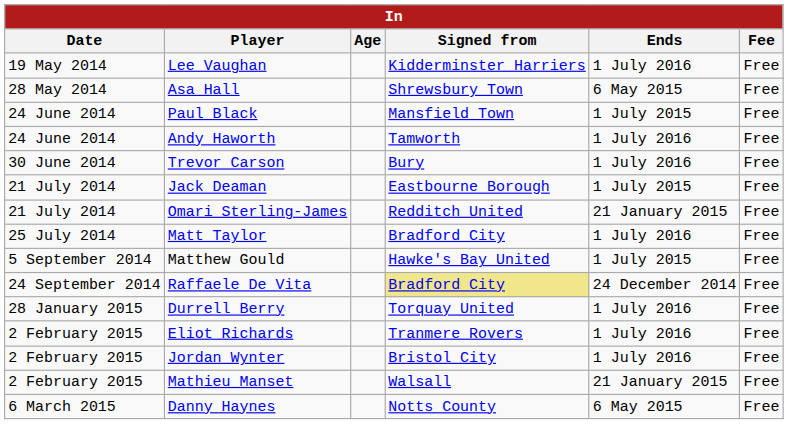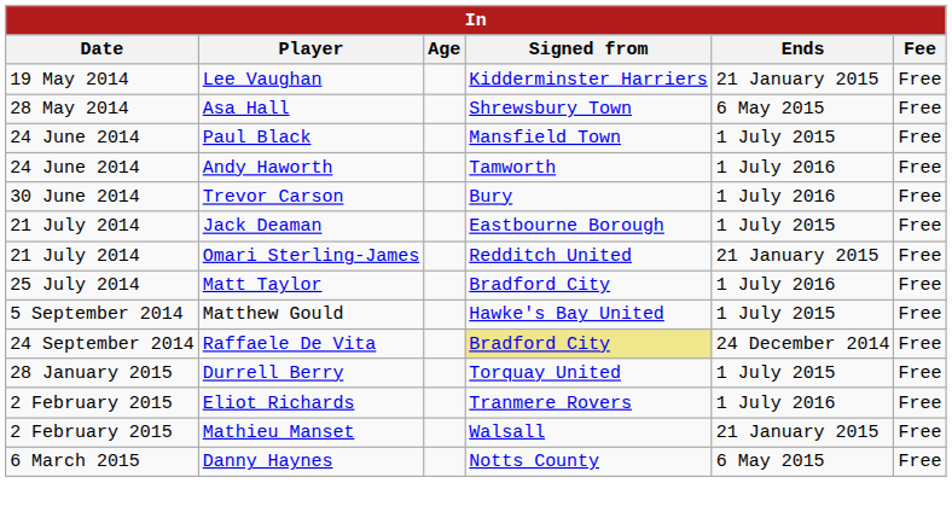 <table class="wikitable">
 <tr>
 <th colspan="6" style="background:#B11B1B; color:#fff; ">In</th>
 </tr>
 <tr>
 <th>Date</th>
 <th>Player</th>
 <th>Age</th>
 <th>Signed from</th>
 <th>Ends</th>
 <th>Fee</th>
 </tr>
 <tr>
 <td>19 May 2014</td>
 <td> <a href='#'>Lee Vaughan</a></td>
 <td></td>
 <td><a href='#'>Kidderminster Harriers</a></td>
-<td>1 July 2016</td>
+<td>21 January 2015</td>
 <td>Free</td>
 </tr>
 <tr>
 <td>28 May 2014</td>
 <td> <a href='#'>Asa Hall</a></td>
 <td></td>
 <td><a href='#'>Shrewsbury Town</a></td>
 <td>6 May 2015</td>
 <td>Free</td>
 </tr>
 <tr>
 <td>24 June 2014</td>
 <td> <a href='#'>Paul Black</a></td>
 <td></td>
 <td><a href='#'>Mansfield Town</a></td>
 <td>1 July 2015</td>
 <td>Free</td>
 </tr>
 <tr>
 <td>24 June 2014</td>
 <td> <a href='#'>Andy Haworth</a></td>
 <td></td>
 <td><a href='#'>Tamworth</a></td>
 <td>1 July 2016</td>
 <td>Free</td>
 </tr>
 <tr>
 <td>30 June 2014</td>
 <td> <a href='#'>Trevor Carson</a></td>
 <td></td>
 <td><a href='#'>Bury</a></td>
 <td>1 July 2016</td>
 <td>Free</td>
 </tr>
 <tr>
 <td>21 July 2014</td>
 <td> <a href='#'>Jack Deaman</a></td>
 <td></td>
 <td><a href='#'>Eastbourne Borough</a></td>
 <td>1 July 2015</td>
 <td>Free</td>
 </tr>
 <tr>
 <td>21 July 2014</td>
 <td> <a href='#'>Omari Sterling-James</a></td>
 <td></td>
 <td><a href='#'>Redditch United</a></td>
 <td>21 January 2015</td>
 <td>Free</td>
 </tr>
 <tr>
 <td>25 July 2014</td>
 <td> <a href='#'>Matt Taylor</a></td>
 <td></td>
 <td><a href='#'>Bradford City</a></td>
 <td>1 July 2016</td>
 <td>Free</td>
 </tr>
 <tr>
 <td>5 September 2014</td>
 <td> Matthew Gould</td>
 <td></td>
 <td><a href='#'>Hawke's Bay United</a></td>
 <td>1 July 2015</td>
 <td>Free</td>
 </tr>
 <tr>
 <td>24 September 2014</td>
 <td> <a href='#'>Raffaele De Vita</a></td>
 <td></td>
 <td style="background: khaki;"><a href='#'>Bradford City</a></td>
 <td>24 December 2014</td>
 <td>Free</td>
 </tr>
 <tr>
 <td>28 January 2015</td>
 <td> <a href='#'>Durrell Berry</a></td>
 <td></td>
 <td><a href='#'>Torquay United</a></td>
-<td>1 July 2016</td>
+<td>1 July 2015</td>
 <td>Free</td>
 </tr>
 <tr>
 <td>2 February 2015</td>
 <td> <a href='#'>Eliot Richards</a></td>
 <td></td>
 <td><a href='#'>Tranmere Rovers</a></td>
-<td>1 July 2016</td>
-<td>Free</td>
-</tr>
-<tr>
-<td>2 February 2015</td>
-<td> <a href='#'>Jordan Wynter</a></td>
-<td></td>
-<td><a href='#'>Bristol City</a></td>
 <td>1 July 2016</td>
 <td>Free</td>
 </tr>
 <tr>
 <td>2 February 2015</td>
 <td> <a href='#'>Mathieu Manset</a></td>
 <td></td>
 <td><a href='#'>Walsall</a></td>
 <td>21 January 2015</td>
 <td>Free</td>
 </tr>
 <tr>
 <td>6 March 2015</td>
 <td> <a href='#'>Danny Haynes</a></td>
 <td></td>
 <td><a href='#'>Notts County</a></td>
 <td>6 May 2015</td>
 <td>Free</td>
 </tr>
 </table>
